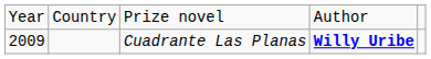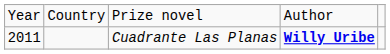 <table class="wikitable">
 <tr>
 <td>Year</td>
 <td>Country</td>
 <td>Prize novel</td>
 <td>Author</td>
 <td></td>
 </tr>
 <tr>
-<td>2009</td>
+<td>2011</td>
 <td></td>
 <td><em>Cuadrante Las Planas</em></td>
 <td><strong><a href='#'>Willy Uribe</a></strong></td>
 </tr>
 </table>
